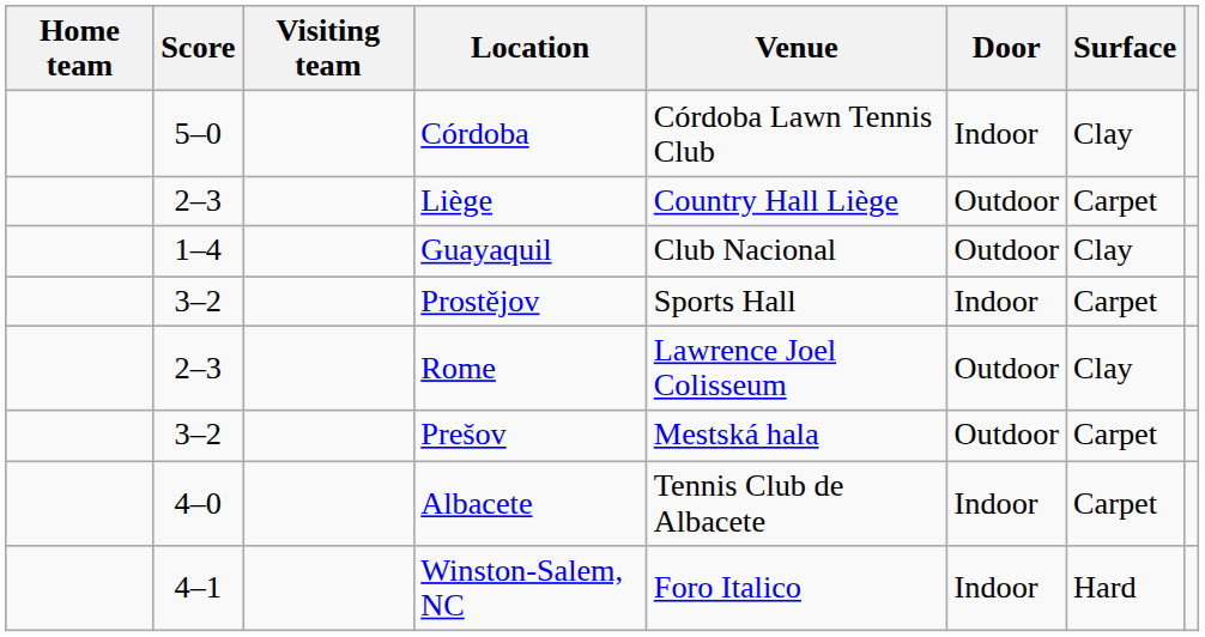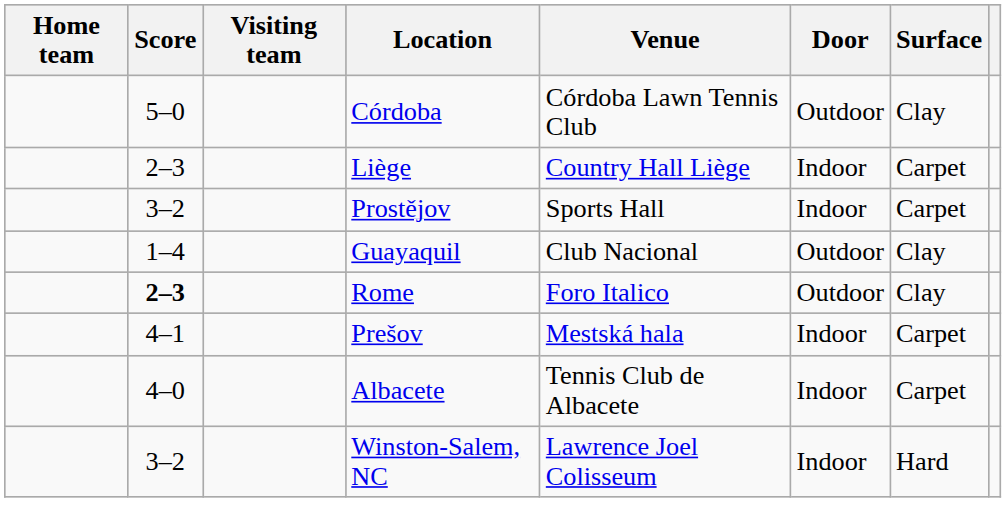 <table class="wikitable" style="border:1px solid #aaa;">
 <tr>
 <th>Home team</th>
 <th>Score</th>
 <th>Visiting team</th>
 <th>Location</th>
 <th>Venue</th>
 <th>Door</th>
 <th>Surface</th>
 <th></th>
 </tr>
 <tr>
 <td><strong></strong></td>
 <td style="text-align:center;">5–0</td>
 <td></td>
 <td><a href='#'>Córdoba</a></td>
 <td>Córdoba Lawn Tennis Club</td>
-<td>Indoor</td>
+<td>Outdoor</td>
 <td>Clay</td>
 <td></td>
 </tr>
 <tr>
 <td></td>
 <td style="text-align:center;">2–3</td>
 <td><strong></strong></td>
 <td><a href='#'>Liège</a></td>
 <td><a href='#'>Country Hall Liège</a></td>
-<td>Outdoor</td>
+<td>Indoor</td>
+<td>Carpet</td>
+<td></td>
+</tr>
+<tr>
+<td><strong></strong></td>
+<td style="text-align:center;">3–2</td>
+<td></td>
+<td><a href='#'>Prostějov</a></td>
+<td>Sports Hall</td>
+<td>Indoor</td>
 <td>Carpet</td>
 <td></td>
 </tr>
 <tr>
 <td></td>
 <td style="text-align:center;">1–4</td>
 <td><strong></strong></td>
 <td><a href='#'>Guayaquil</a></td>
 <td>Club Nacional</td>
 <td>Outdoor</td>
 <td>Clay</td>
 <td></td>
 </tr>
 <tr>
-<td><strong></strong></td>
-<td style="text-align:center;">3–2</td>
 <td></td>
-<td><a href='#'>Prostějov</a></td>
-<td>Sports Hall</td>
-<td>Indoor</td>
-<td>Carpet</td>
-<td></td>
-</tr>
-<tr>
-<td></td>
-<td style="text-align:center;">2–3</td>
+<td style="text-align:center;"><strong>2–3</strong></td>
 <td><strong></strong></td>
 <td><a href='#'>Rome</a></td>
-<td><a href='#'>Lawrence Joel Colisseum</a></td>
+<td><a href='#'>Foro Italico</a></td>
 <td>Outdoor</td>
 <td>Clay</td>
 <td></td>
 </tr>
 <tr>
 <td><strong></strong></td>
-<td style="text-align:center;">3–2</td>
+<td style="text-align:center;">4–1</td>
 <td></td>
 <td><a href='#'>Prešov</a></td>
 <td><a href='#'>Mestská hala</a></td>
-<td>Outdoor</td>
+<td>Indoor</td>
 <td>Carpet</td>
 <td></td>
 </tr>
 <tr>
 <td><strong></strong></td>
 <td style="text-align:center;">4–0</td>
 <td></td>
 <td><a href='#'>Albacete</a></td>
 <td>Tennis Club de Albacete</td>
 <td>Indoor</td>
 <td>Carpet</td>
 <td></td>
 </tr>
 <tr>
 <td><strong></strong></td>
-<td style="text-align:center;">4–1</td>
+<td style="text-align:center;">3–2</td>
 <td></td>
 <td><a href='#'>Winston-Salem, NC</a></td>
-<td><a href='#'>Foro Italico</a></td>
+<td><a href='#'>Lawrence Joel Colisseum</a></td>
 <td>Indoor</td>
 <td>Hard</td>
 <td></td>
 </tr>
 </table>
